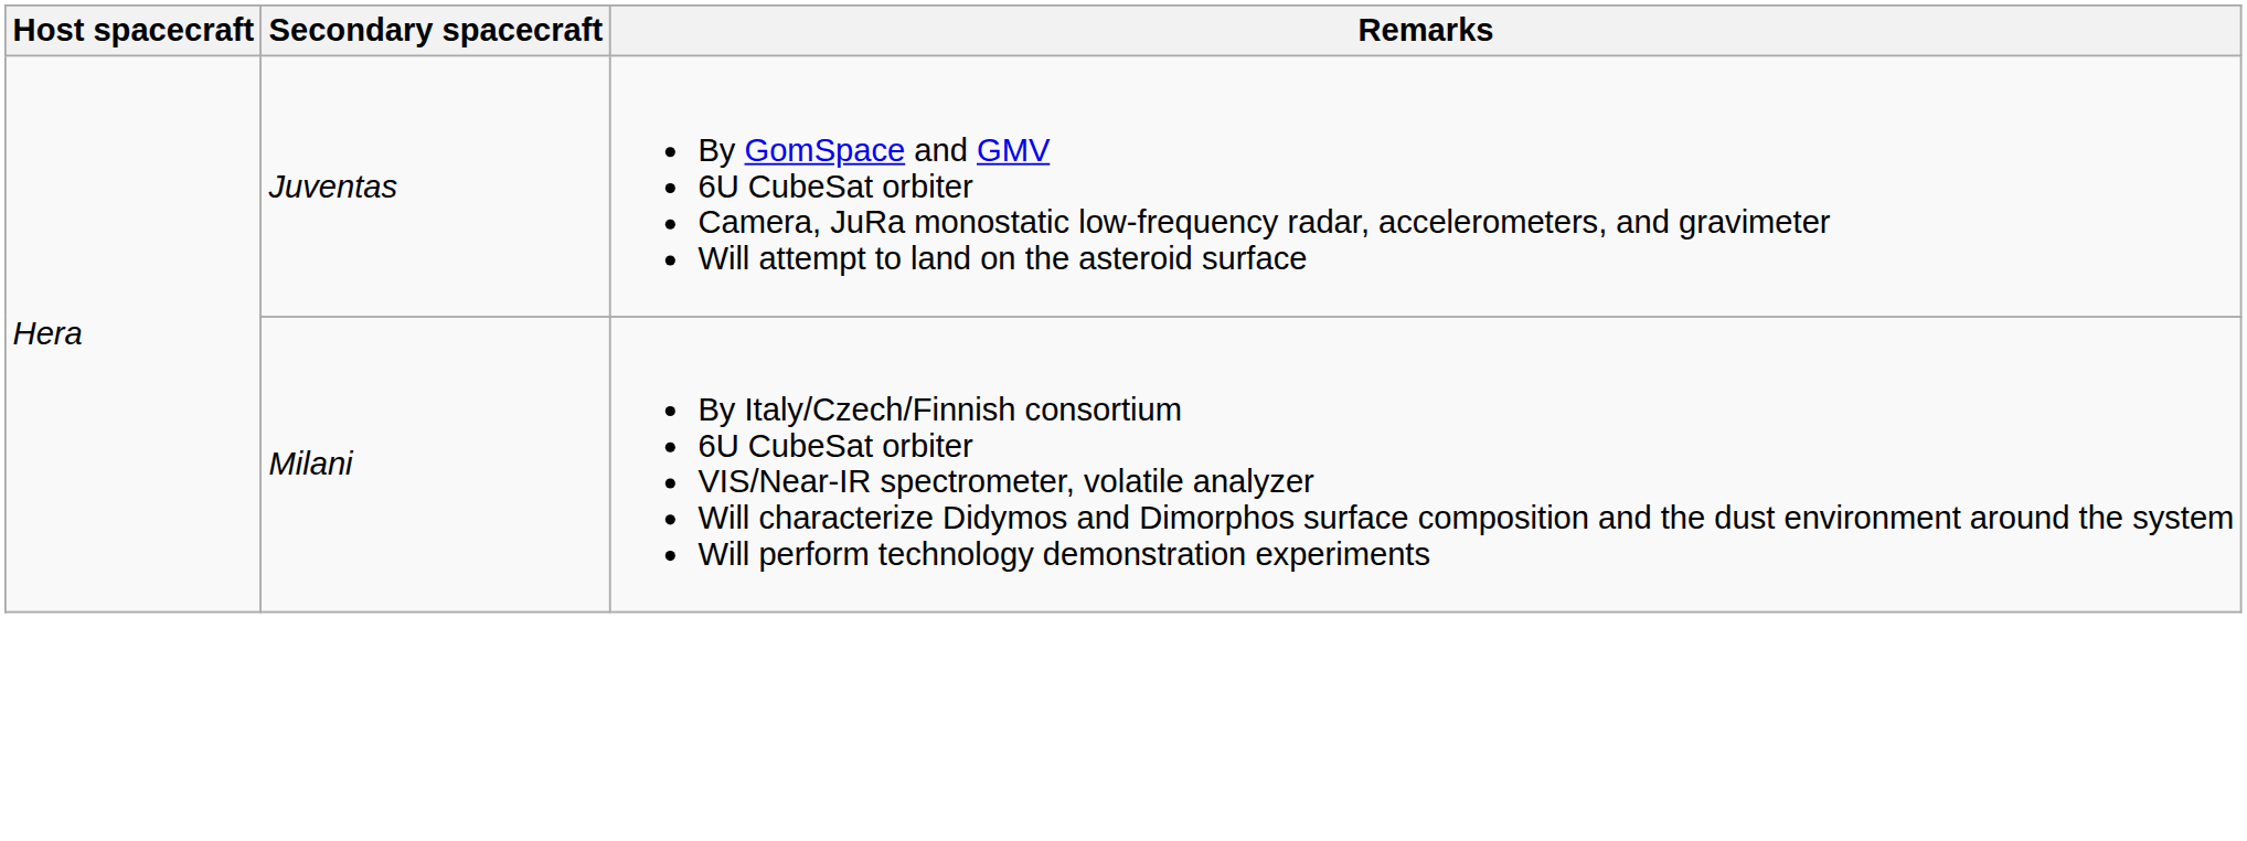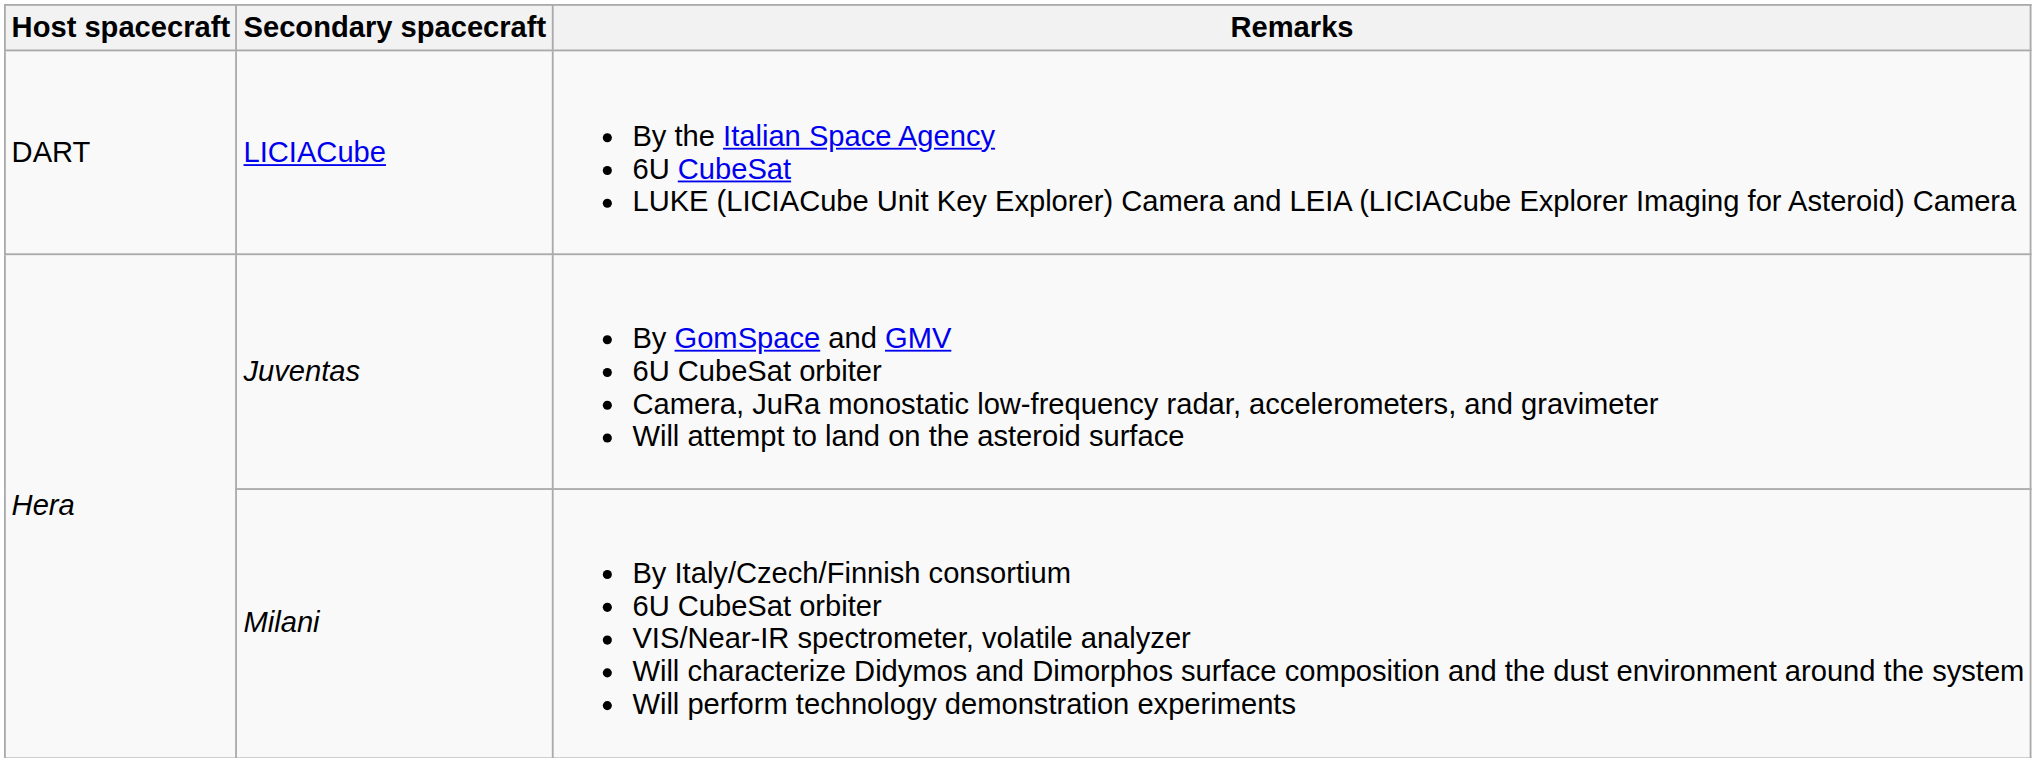 <table class="wikitable">
 <tr>
 <th>Host spacecraft</th>
 <th>Secondary spacecraft</th>
 <th>Remarks</th>
+</tr>
+<tr>
+<td>DART</td>
+<td><a href='#'>LICIACube</a></td>
+<td><br><ul><li>By the <a href='#'>Italian Space Agency</a></li><li>6U <a href='#'>CubeSat</a></li><li>LUKE (LICIACube Unit Key Explorer) Camera and LEIA (LICIACube Explorer Imaging for Asteroid) Camera</li></ul></td>
 </tr>
 <tr>
 <td rowspan="2"><em>Hera</em></td>
 <td><em>Juventas</em></td>
 <td><br><ul><li>By <a href='#'>GomSpace</a> and <a href='#'>GMV</a></li><li>6U CubeSat orbiter</li><li>Camera, JuRa monostatic low-frequency radar, accelerometers, and gravimeter</li><li>Will attempt to land on the asteroid surface</li></ul></td>
 </tr>
 <tr>
 <td><em>Milani</em></td>
 <td><br><ul><li>By Italy/Czech/Finnish consortium</li><li>6U CubeSat orbiter</li><li>VIS/Near-IR spectrometer, volatile analyzer</li><li>Will characterize Didymos and Dimorphos surface composition and the dust environment around the system</li><li>Will perform technology demonstration experiments</li></ul></td>
 </tr>
 </table>
